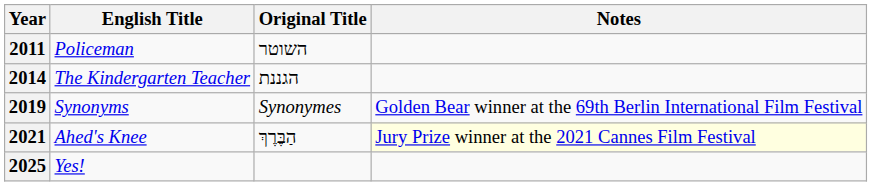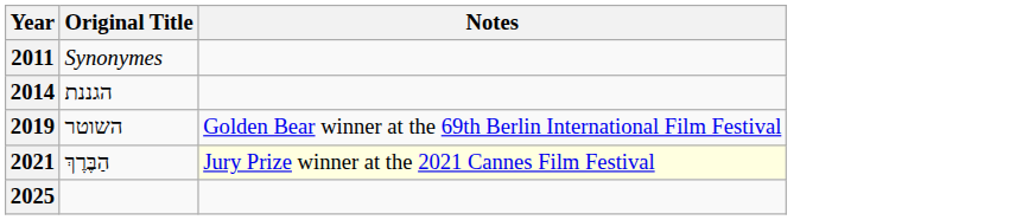 <table class="wikitable">
 <tr>
 <th>Year</th>
-<th>English Title</th>
 <th>Original Title</th>
 <th>Notes</th>
 </tr>
 <tr>
 <th>2011</th>
-<td><em><a href='#'>Policeman</a></em></td>
-<td>השוטר</td>
+<td><em>Synonymes</em></td>
 <td></td>
 </tr>
 <tr>
 <th>2014</th>
-<td><em><a href='#'>The Kindergarten Teacher</a></em></td>
 <td>הגננת</td>
 <td></td>
 </tr>
 <tr>
 <th>2019</th>
-<td><em><a href='#'>Synonyms</a></em></td>
-<td><em>Synonymes</em></td>
+<td>השוטר</td>
 <td><a href='#'>Golden Bear</a> winner at the <a href='#'>69th Berlin International Film Festival</a></td>
 </tr>
 <tr>
 <th>2021</th>
-<td><em><a href='#'>Ahed's Knee</a></em></td>
 <td>הַבֶּרֶךְ</td>
 <td style="background: lightyellow;"><a href='#'>Jury Prize</a> winner at the <a href='#'>2021 Cannes Film Festival</a></td>
 </tr>
 <tr>
 <th>2025</th>
-<td><em><a href='#'>Yes!</a></em></td>
 <td></td>
 <td></td>
 </tr>
 </table>
